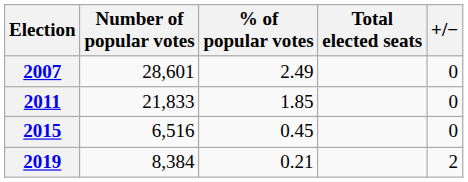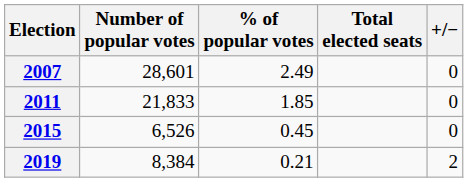 <table class="wikitable" style="text-align: right;">
 <tr align=center>
 <th>Election</th>
 <th>Number of<br>popular votes</th>
 <th>% of<br>popular votes</th>
 <th>Total<br>elected seats</th>
 <th>+/−</th>
 </tr>
 <tr>
 <th><a href='#'>2007</a></th>
 <td>28,601</td>
 <td>2.49</td>
 <td></td>
 <td>0</td>
 </tr>
 <tr>
 <th><a href='#'>2011</a></th>
 <td>21,833</td>
 <td>1.85</td>
 <td></td>
 <td>0</td>
 </tr>
 <tr>
 <th><a href='#'>2015</a></th>
-<td>6,516</td>
+<td>6,526</td>
 <td>0.45</td>
 <td></td>
 <td>0</td>
 </tr>
 <tr>
 <th><a href='#'>2019</a></th>
 <td>8,384</td>
 <td>0.21</td>
 <td></td>
 <td>2</td>
 </tr>
 </table>
